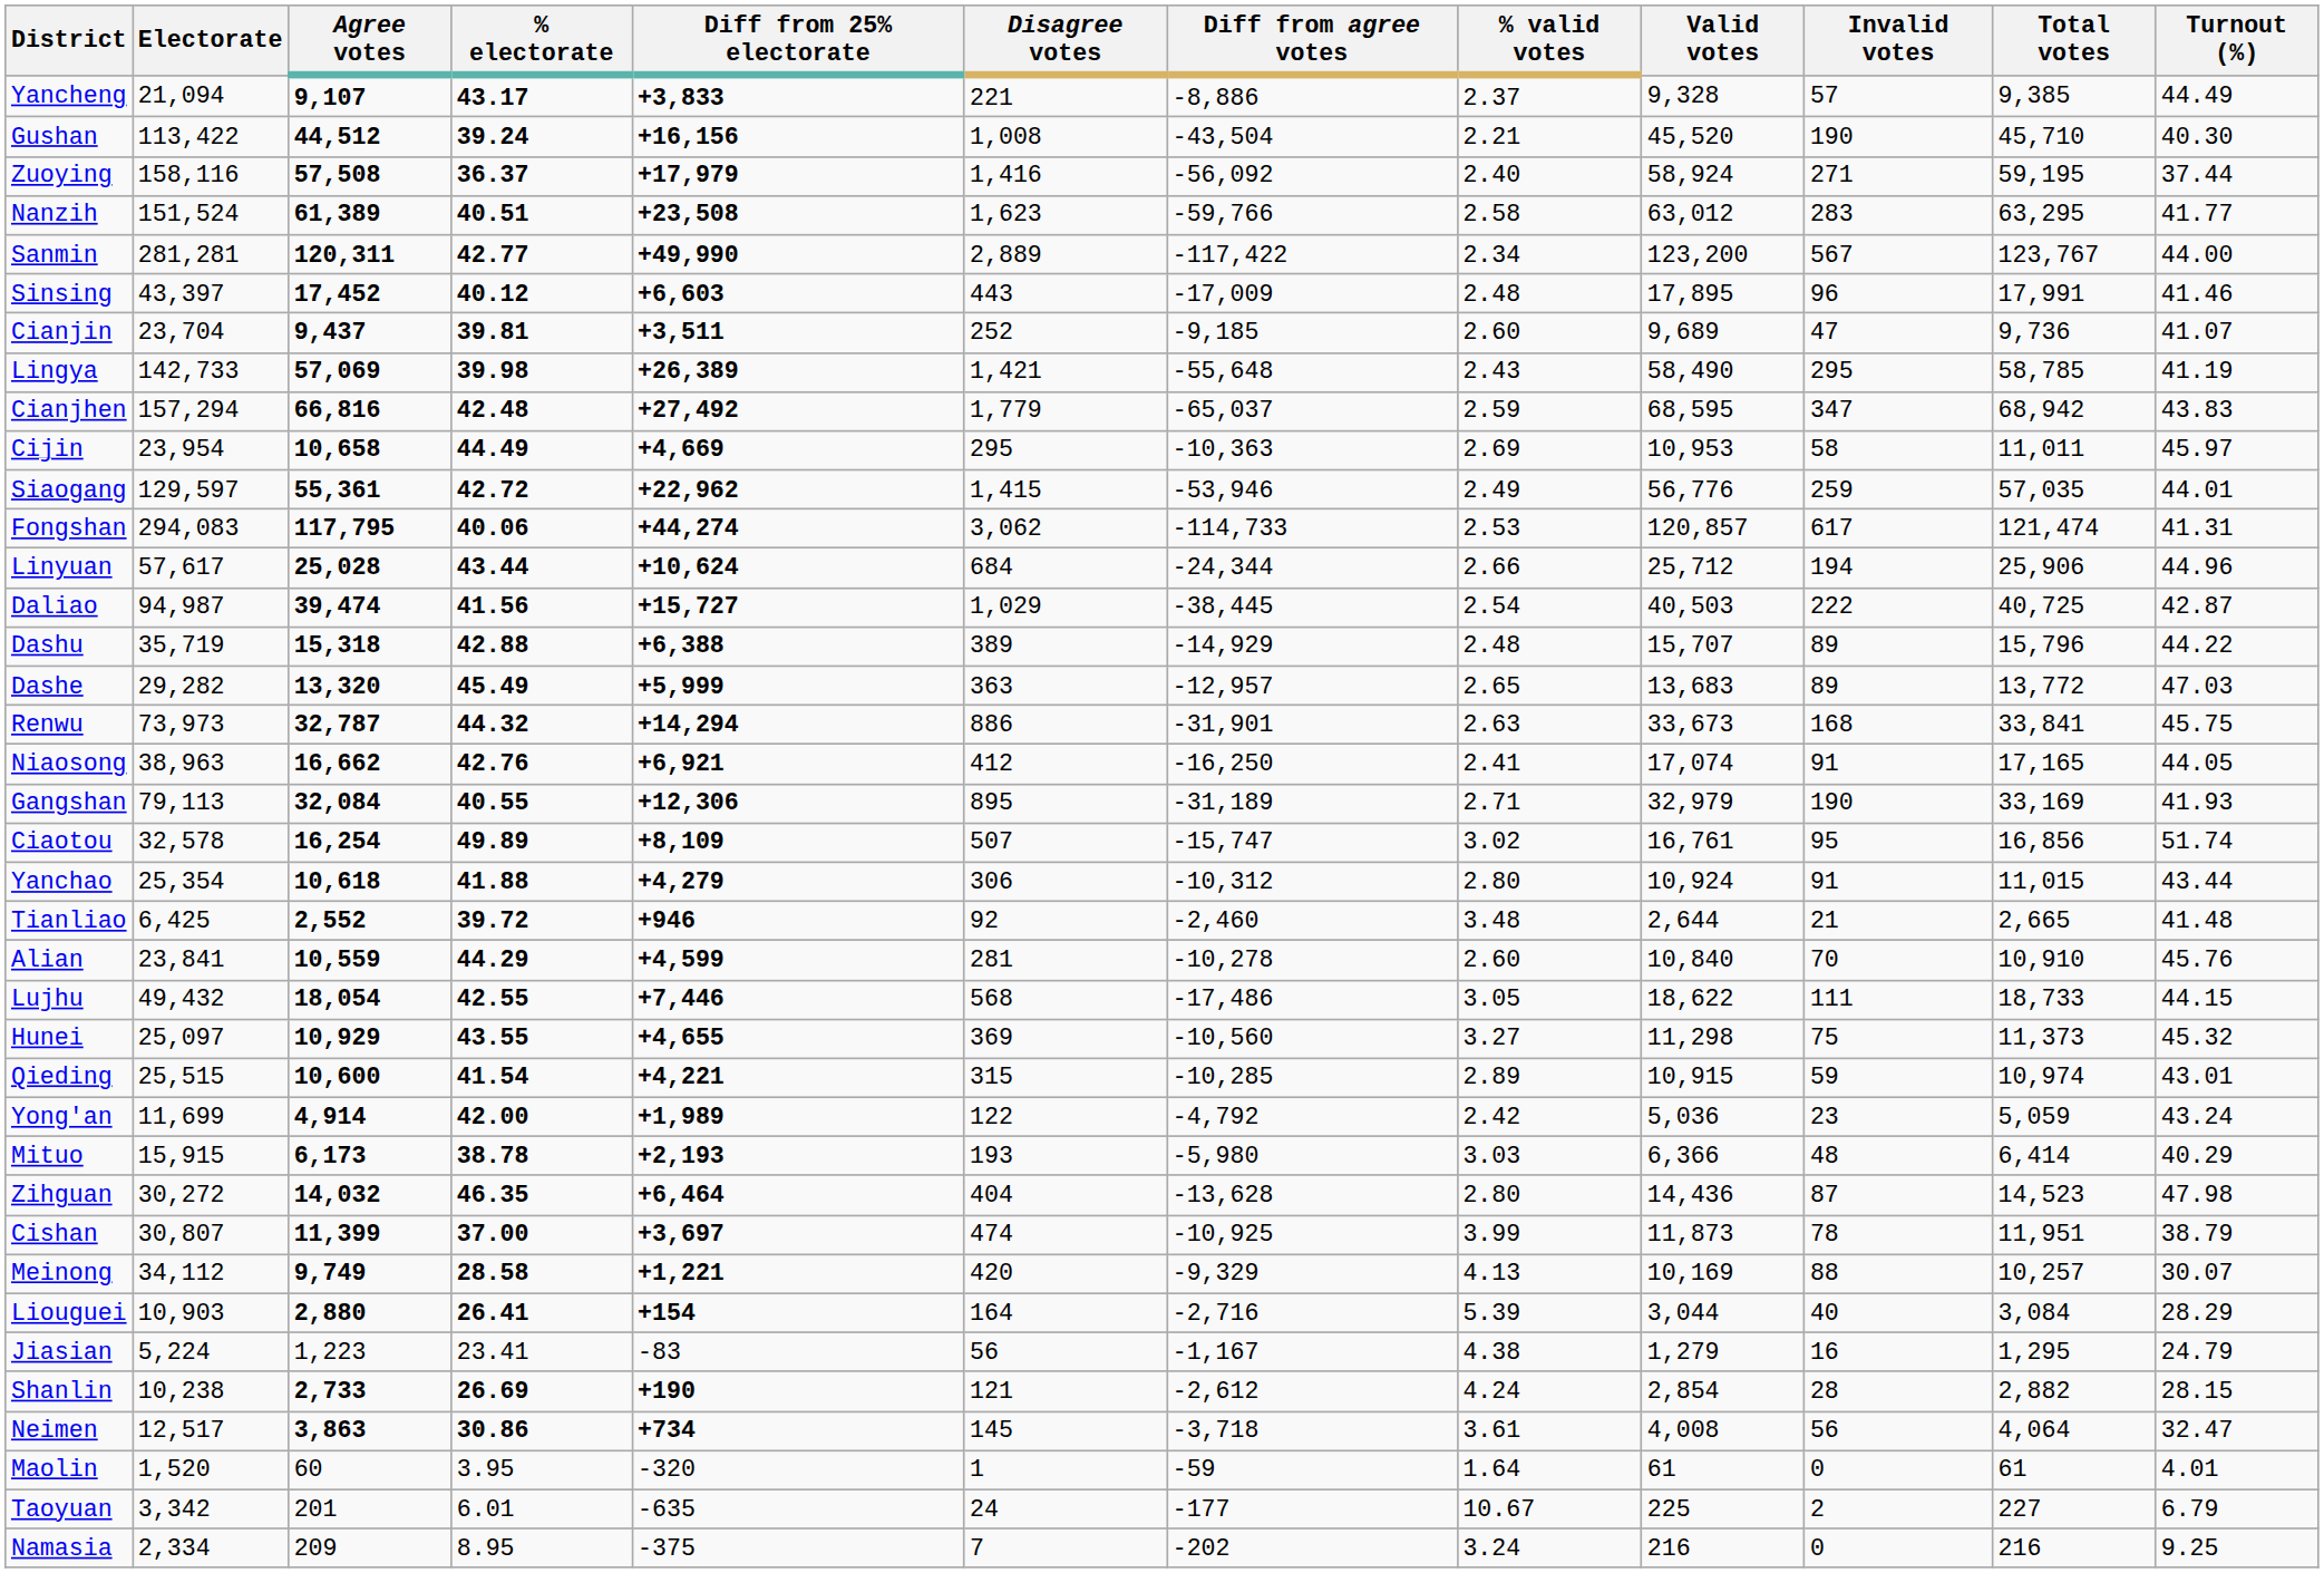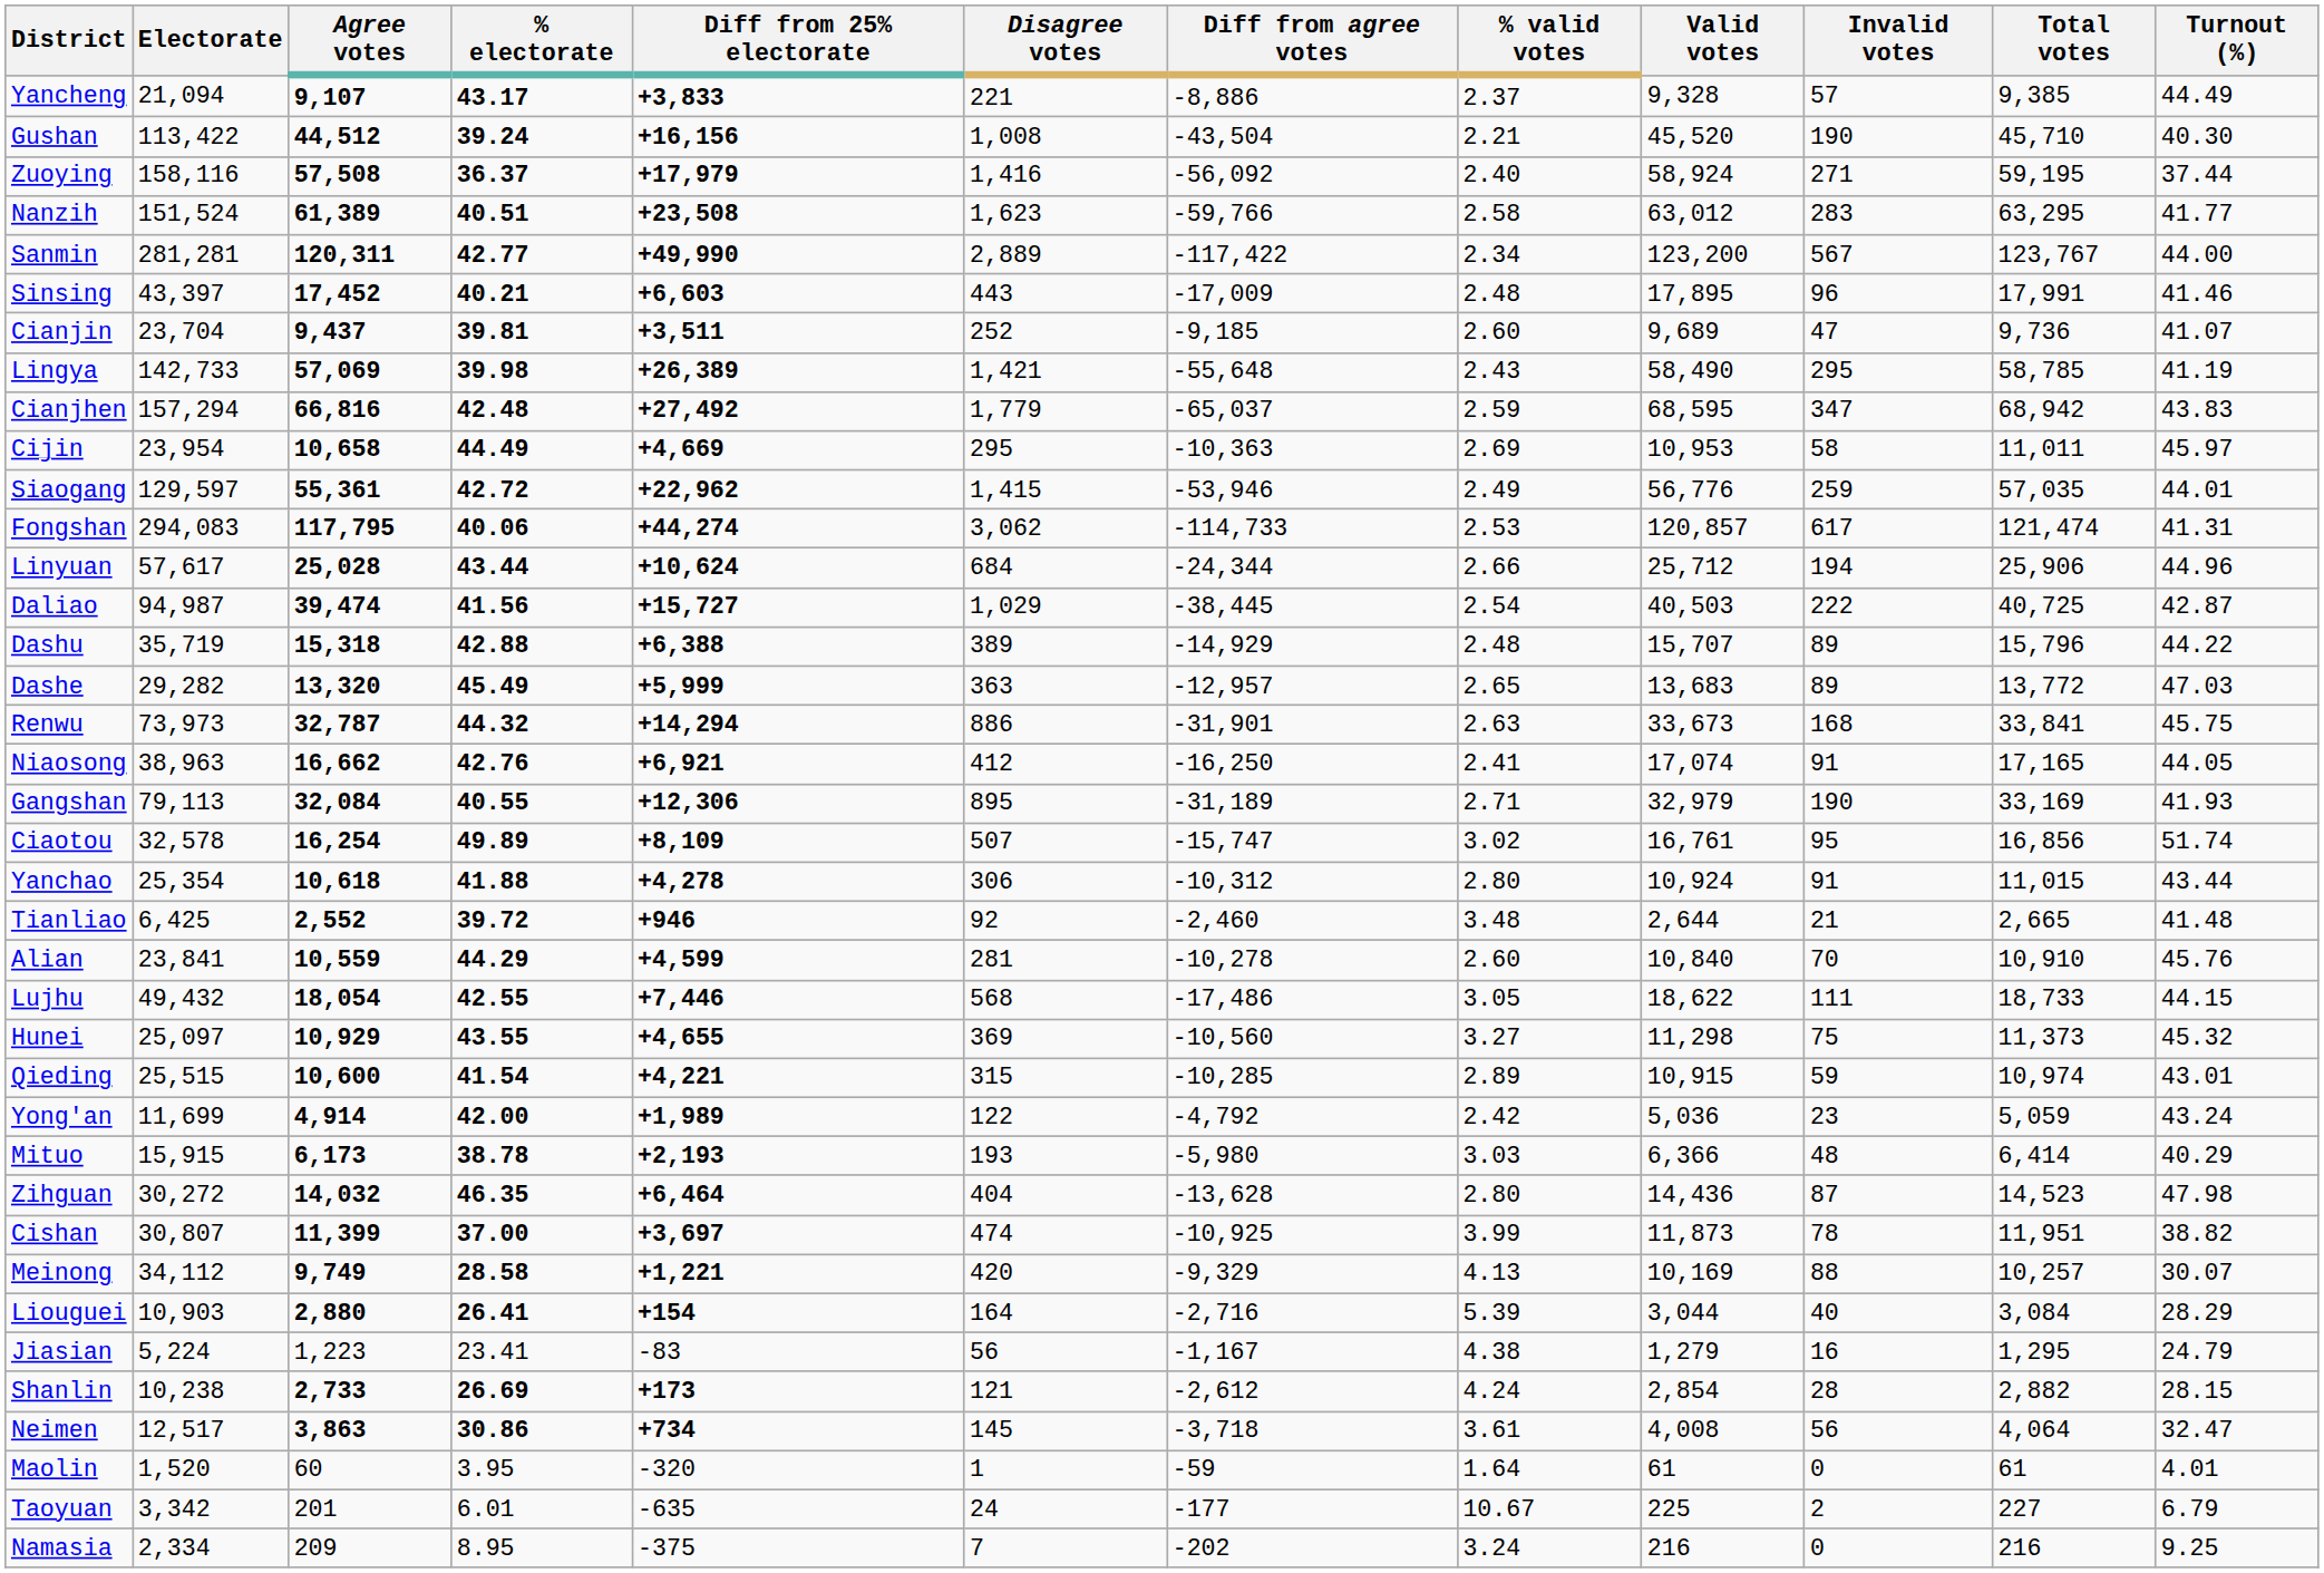 <table class="wikitable sortable">
 <tr>
 <th>District</th>
 <th>Electorate</th>
 <th style="border-bottom:4px solid #5ab4ac;"><em>Agree</em> votes</th>
 <th style="border-bottom:4px solid #5ab4ac;">% electorate</th>
 <th style="border-bottom:4px solid #5ab4ac;">Diff from 25% electorate</th>
 <th style="border-bottom:4px solid #d8b365;"><em>Disagree</em> votes</th>
 <th style="border-bottom:4px solid #d8b365;">Diff from <em>agree</em> votes</th>
 <th style="border-bottom:4px solid #d8b365;">% valid votes</th>
 <th>Valid votes</th>
 <th>Invalid votes</th>
 <th>Total votes</th>
 <th>Turnout (%)</th>
 </tr>
 <tr>
 <td><a href='#'>Yancheng</a></td>
 <td>21,094</td>
 <td><strong>9,107</strong></td>
 <td><strong>43.17</strong></td>
 <td><strong>+3,833</strong></td>
 <td>221</td>
 <td>-8,886</td>
 <td>2.37</td>
 <td>9,328</td>
 <td>57</td>
 <td>9,385</td>
 <td>44.49</td>
 </tr>
 <tr>
 <td><a href='#'>Gushan</a></td>
 <td>113,422</td>
 <td><strong>44,512</strong></td>
 <td><strong>39.24</strong></td>
 <td><strong>+16,156</strong></td>
 <td>1,008</td>
 <td>-43,504</td>
 <td>2.21</td>
 <td>45,520</td>
 <td>190</td>
 <td>45,710</td>
 <td>40.30</td>
 </tr>
 <tr>
 <td><a href='#'>Zuoying</a></td>
 <td>158,116</td>
 <td><strong>57,508</strong></td>
 <td><strong>36.37</strong></td>
 <td><strong>+17,979</strong></td>
 <td>1,416</td>
 <td>-56,092</td>
 <td>2.40</td>
 <td>58,924</td>
 <td>271</td>
 <td>59,195</td>
 <td>37.44</td>
 </tr>
 <tr>
 <td><a href='#'>Nanzih</a></td>
 <td>151,524</td>
 <td><strong>61,389</strong></td>
 <td><strong>40.51</strong></td>
 <td><strong>+23,508</strong></td>
 <td>1,623</td>
 <td>-59,766</td>
 <td>2.58</td>
 <td>63,012</td>
 <td>283</td>
 <td>63,295</td>
 <td>41.77</td>
 </tr>
 <tr>
 <td><a href='#'>Sanmin</a></td>
 <td>281,281</td>
 <td><strong>120,311</strong></td>
 <td><strong>42.77</strong></td>
 <td><strong>+49,990</strong></td>
 <td>2,889</td>
 <td>-117,422</td>
 <td>2.34</td>
 <td>123,200</td>
 <td>567</td>
 <td>123,767</td>
 <td>44.00</td>
 </tr>
 <tr>
 <td><a href='#'>Sinsing</a></td>
 <td>43,397</td>
 <td><strong>17,452</strong></td>
-<td><strong>40.12</strong></td>
+<td><strong>40.21</strong></td>
 <td><strong>+6,603</strong></td>
 <td>443</td>
 <td>-17,009</td>
 <td>2.48</td>
 <td>17,895</td>
 <td>96</td>
 <td>17,991</td>
 <td>41.46</td>
 </tr>
 <tr>
 <td><a href='#'>Cianjin</a></td>
 <td>23,704</td>
 <td><strong>9,437</strong></td>
 <td><strong>39.81</strong></td>
 <td><strong>+3,511</strong></td>
 <td>252</td>
 <td>-9,185</td>
 <td>2.60</td>
 <td>9,689</td>
 <td>47</td>
 <td>9,736</td>
 <td>41.07</td>
 </tr>
 <tr>
 <td><a href='#'>Lingya</a></td>
 <td>142,733</td>
 <td><strong>57,069</strong></td>
 <td><strong>39.98</strong></td>
 <td><strong>+26,389</strong></td>
 <td>1,421</td>
 <td>-55,648</td>
 <td>2.43</td>
 <td>58,490</td>
 <td>295</td>
 <td>58,785</td>
 <td>41.19</td>
 </tr>
 <tr>
 <td><a href='#'>Cianjhen</a></td>
 <td>157,294</td>
 <td><strong>66,816</strong></td>
 <td><strong>42.48</strong></td>
 <td><strong>+27,492</strong></td>
 <td>1,779</td>
 <td>-65,037</td>
 <td>2.59</td>
 <td>68,595</td>
 <td>347</td>
 <td>68,942</td>
 <td>43.83</td>
 </tr>
 <tr>
 <td><a href='#'>Cijin</a></td>
 <td>23,954</td>
 <td><strong>10,658</strong></td>
 <td><strong>44.49</strong></td>
 <td><strong>+4,669</strong></td>
 <td>295</td>
 <td>-10,363</td>
 <td>2.69</td>
 <td>10,953</td>
 <td>58</td>
 <td>11,011</td>
 <td>45.97</td>
 </tr>
 <tr>
 <td><a href='#'>Siaogang</a></td>
 <td>129,597</td>
 <td><strong>55,361</strong></td>
 <td><strong>42.72</strong></td>
 <td><strong>+22,962</strong></td>
 <td>1,415</td>
 <td>-53,946</td>
 <td>2.49</td>
 <td>56,776</td>
 <td>259</td>
 <td>57,035</td>
 <td>44.01</td>
 </tr>
 <tr>
 <td><a href='#'>Fongshan</a></td>
 <td>294,083</td>
 <td><strong>117,795</strong></td>
 <td><strong>40.06</strong></td>
 <td><strong>+44,274</strong></td>
 <td>3,062</td>
 <td>-114,733</td>
 <td>2.53</td>
 <td>120,857</td>
 <td>617</td>
 <td>121,474</td>
 <td>41.31</td>
 </tr>
 <tr>
 <td><a href='#'>Linyuan</a></td>
 <td>57,617</td>
 <td><strong>25,028</strong></td>
 <td><strong>43.44</strong></td>
 <td><strong>+10,624</strong></td>
 <td>684</td>
 <td>-24,344</td>
 <td>2.66</td>
 <td>25,712</td>
 <td>194</td>
 <td>25,906</td>
 <td>44.96</td>
 </tr>
 <tr>
 <td><a href='#'>Daliao</a></td>
 <td>94,987</td>
 <td><strong>39,474</strong></td>
 <td><strong>41.56</strong></td>
 <td><strong>+15,727</strong></td>
 <td>1,029</td>
 <td>-38,445</td>
 <td>2.54</td>
 <td>40,503</td>
 <td>222</td>
 <td>40,725</td>
 <td>42.87</td>
 </tr>
 <tr>
 <td><a href='#'>Dashu</a></td>
 <td>35,719</td>
 <td><strong>15,318</strong></td>
 <td><strong>42.88</strong></td>
 <td><strong>+6,388</strong></td>
 <td>389</td>
 <td>-14,929</td>
 <td>2.48</td>
 <td>15,707</td>
 <td>89</td>
 <td>15,796</td>
 <td>44.22</td>
 </tr>
 <tr>
 <td><a href='#'>Dashe</a></td>
 <td>29,282</td>
 <td><strong>13,320</strong></td>
 <td><strong>45.49</strong></td>
 <td><strong>+5,999</strong></td>
 <td>363</td>
 <td>-12,957</td>
 <td>2.65</td>
 <td>13,683</td>
 <td>89</td>
 <td>13,772</td>
 <td>47.03</td>
 </tr>
 <tr>
 <td><a href='#'>Renwu</a></td>
 <td>73,973</td>
 <td><strong>32,787</strong></td>
 <td><strong>44.32</strong></td>
 <td><strong>+14,294</strong></td>
 <td>886</td>
 <td>-31,901</td>
 <td>2.63</td>
 <td>33,673</td>
 <td>168</td>
 <td>33,841</td>
 <td>45.75</td>
 </tr>
 <tr>
 <td><a href='#'>Niaosong</a></td>
 <td>38,963</td>
 <td><strong>16,662</strong></td>
 <td><strong>42.76</strong></td>
 <td><strong>+6,921</strong></td>
 <td>412</td>
 <td>-16,250</td>
 <td>2.41</td>
 <td>17,074</td>
 <td>91</td>
 <td>17,165</td>
 <td>44.05</td>
 </tr>
 <tr>
 <td><a href='#'>Gangshan</a></td>
 <td>79,113</td>
 <td><strong>32,084</strong></td>
 <td><strong>40.55</strong></td>
 <td><strong>+12,306</strong></td>
 <td>895</td>
 <td>-31,189</td>
 <td>2.71</td>
 <td>32,979</td>
 <td>190</td>
 <td>33,169</td>
 <td>41.93</td>
 </tr>
 <tr>
 <td><a href='#'>Ciaotou</a></td>
 <td>32,578</td>
 <td><strong>16,254</strong></td>
 <td><strong>49.89</strong></td>
 <td><strong>+8,109</strong></td>
 <td>507</td>
 <td>-15,747</td>
 <td>3.02</td>
 <td>16,761</td>
 <td>95</td>
 <td>16,856</td>
 <td>51.74</td>
 </tr>
 <tr>
 <td><a href='#'>Yanchao</a></td>
 <td>25,354</td>
 <td><strong>10,618</strong></td>
 <td><strong>41.88</strong></td>
-<td><strong>+4,279</strong></td>
+<td><strong>+4,278</strong></td>
 <td>306</td>
 <td>-10,312</td>
 <td>2.80</td>
 <td>10,924</td>
 <td>91</td>
 <td>11,015</td>
 <td>43.44</td>
 </tr>
 <tr>
 <td><a href='#'>Tianliao</a></td>
 <td>6,425</td>
 <td><strong>2,552</strong></td>
 <td><strong>39.72</strong></td>
 <td><strong>+946</strong></td>
 <td>92</td>
 <td>-2,460</td>
 <td>3.48</td>
 <td>2,644</td>
 <td>21</td>
 <td>2,665</td>
 <td>41.48</td>
 </tr>
 <tr>
 <td><a href='#'>Alian</a></td>
 <td>23,841</td>
 <td><strong>10,559</strong></td>
 <td><strong>44.29</strong></td>
 <td><strong>+4,599</strong></td>
 <td>281</td>
 <td>-10,278</td>
 <td>2.60</td>
 <td>10,840</td>
 <td>70</td>
 <td>10,910</td>
 <td>45.76</td>
 </tr>
 <tr>
 <td><a href='#'>Lujhu</a></td>
 <td>49,432</td>
 <td><strong>18,054</strong></td>
 <td><strong>42.55</strong></td>
 <td><strong>+7,446</strong></td>
 <td>568</td>
 <td>-17,486</td>
 <td>3.05</td>
 <td>18,622</td>
 <td>111</td>
 <td>18,733</td>
 <td>44.15</td>
 </tr>
 <tr>
 <td><a href='#'>Hunei</a></td>
 <td>25,097</td>
 <td><strong>10,929</strong></td>
 <td><strong>43.55</strong></td>
 <td><strong>+4,655</strong></td>
 <td>369</td>
 <td>-10,560</td>
 <td>3.27</td>
 <td>11,298</td>
 <td>75</td>
 <td>11,373</td>
 <td>45.32</td>
 </tr>
 <tr>
 <td><a href='#'>Qieding</a></td>
 <td>25,515</td>
 <td><strong>10,600</strong></td>
 <td><strong>41.54</strong></td>
 <td><strong>+4,221</strong></td>
 <td>315</td>
 <td>-10,285</td>
 <td>2.89</td>
 <td>10,915</td>
 <td>59</td>
 <td>10,974</td>
 <td>43.01</td>
 </tr>
 <tr>
 <td><a href='#'>Yong'an</a></td>
 <td>11,699</td>
 <td><strong>4,914</strong></td>
 <td><strong>42.00</strong></td>
 <td><strong>+1,989</strong></td>
 <td>122</td>
 <td>-4,792</td>
 <td>2.42</td>
 <td>5,036</td>
 <td>23</td>
 <td>5,059</td>
 <td>43.24</td>
 </tr>
 <tr>
 <td><a href='#'>Mituo</a></td>
 <td>15,915</td>
 <td><strong>6,173</strong></td>
 <td><strong>38.78</strong></td>
 <td><strong>+2,193</strong></td>
 <td>193</td>
 <td>-5,980</td>
 <td>3.03</td>
 <td>6,366</td>
 <td>48</td>
 <td>6,414</td>
 <td>40.29</td>
 </tr>
 <tr>
 <td><a href='#'>Zihguan</a></td>
 <td>30,272</td>
 <td><strong>14,032</strong></td>
 <td><strong>46.35</strong></td>
 <td><strong>+6,464</strong></td>
 <td>404</td>
 <td>-13,628</td>
 <td>2.80</td>
 <td>14,436</td>
 <td>87</td>
 <td>14,523</td>
 <td>47.98</td>
 </tr>
 <tr>
 <td><a href='#'>Cishan</a></td>
 <td>30,807</td>
 <td><strong>11,399</strong></td>
 <td><strong>37.00</strong></td>
 <td><strong>+3,697</strong></td>
 <td>474</td>
 <td>-10,925</td>
 <td>3.99</td>
 <td>11,873</td>
 <td>78</td>
 <td>11,951</td>
-<td>38.79</td>
+<td>38.82</td>
 </tr>
 <tr>
 <td><a href='#'>Meinong</a></td>
 <td>34,112</td>
 <td><strong>9,749</strong></td>
 <td><strong>28.58</strong></td>
 <td><strong>+1,221</strong></td>
 <td>420</td>
 <td>-9,329</td>
 <td>4.13</td>
 <td>10,169</td>
 <td>88</td>
 <td>10,257</td>
 <td>30.07</td>
 </tr>
 <tr>
 <td><a href='#'>Liouguei</a></td>
 <td>10,903</td>
 <td><strong>2,880</strong></td>
 <td><strong>26.41</strong></td>
 <td><strong>+154</strong></td>
 <td>164</td>
 <td>-2,716</td>
 <td>5.39</td>
 <td>3,044</td>
 <td>40</td>
 <td>3,084</td>
 <td>28.29</td>
 </tr>
 <tr>
 <td><a href='#'>Jiasian</a></td>
 <td>5,224</td>
 <td>1,223</td>
 <td>23.41</td>
 <td>-83</td>
 <td>56</td>
 <td>-1,167</td>
 <td>4.38</td>
 <td>1,279</td>
 <td>16</td>
 <td>1,295</td>
 <td>24.79</td>
 </tr>
 <tr>
 <td><a href='#'>Shanlin</a></td>
 <td>10,238</td>
 <td><strong>2,733</strong></td>
 <td><strong>26.69</strong></td>
-<td><strong>+190</strong></td>
+<td><strong>+173</strong></td>
 <td>121</td>
 <td>-2,612</td>
 <td>4.24</td>
 <td>2,854</td>
 <td>28</td>
 <td>2,882</td>
 <td>28.15</td>
 </tr>
 <tr>
 <td><a href='#'>Neimen</a></td>
 <td>12,517</td>
 <td><strong>3,863</strong></td>
 <td><strong>30.86</strong></td>
 <td><strong>+734</strong></td>
 <td>145</td>
 <td>-3,718</td>
 <td>3.61</td>
 <td>4,008</td>
 <td>56</td>
 <td>4,064</td>
 <td>32.47</td>
 </tr>
 <tr>
 <td><a href='#'>Maolin</a></td>
 <td>1,520</td>
 <td>60</td>
 <td>3.95</td>
 <td>-320</td>
 <td>1</td>
 <td>-59</td>
 <td>1.64</td>
 <td>61</td>
 <td>0</td>
 <td>61</td>
 <td>4.01</td>
 </tr>
 <tr>
 <td><a href='#'>Taoyuan</a></td>
 <td>3,342</td>
 <td>201</td>
 <td>6.01</td>
 <td>-635</td>
 <td>24</td>
 <td>-177</td>
 <td>10.67</td>
 <td>225</td>
 <td>2</td>
 <td>227</td>
 <td>6.79</td>
 </tr>
 <tr>
 <td><a href='#'>Namasia</a></td>
 <td>2,334</td>
 <td>209</td>
 <td>8.95</td>
 <td>-375</td>
 <td>7</td>
 <td>-202</td>
 <td>3.24</td>
 <td>216</td>
 <td>0</td>
 <td>216</td>
 <td>9.25</td>
 </tr>
 </table>
